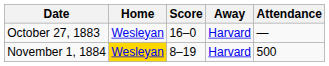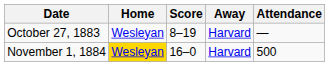 <table class="wikitable">
 <tr>
 <th>Date</th>
 <th>Home</th>
 <th>Score</th>
 <th>Away</th>
 <th>Attendance</th>
 </tr>
 <tr>
 <td>October 27, 1883</td>
 <td><a href='#'>Wesleyan</a></td>
-<td>16–0</td>
+<td>8–19</td>
 <td><a href='#'>Harvard</a></td>
 <td>—</td>
 </tr>
 <tr>
 <td>November 1, 1884</td>
 <td style="background: gold;"><a href='#'>Wesleyan</a></td>
-<td>8–19</td>
+<td>16–0</td>
 <td><a href='#'>Harvard</a></td>
 <td>500</td>
 </tr>
 </table>
